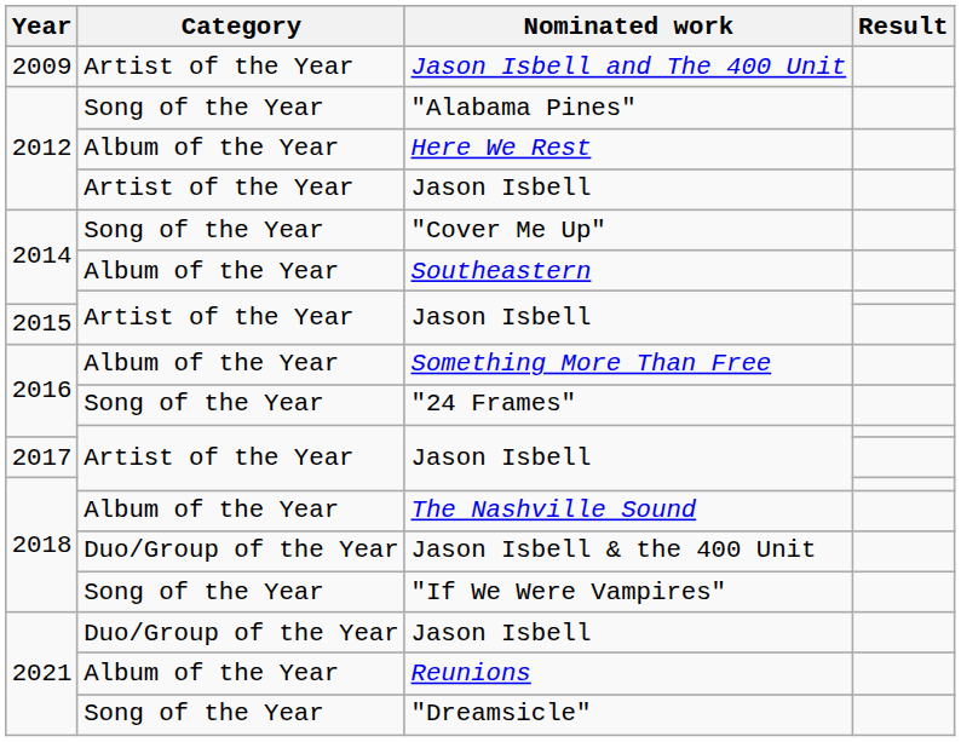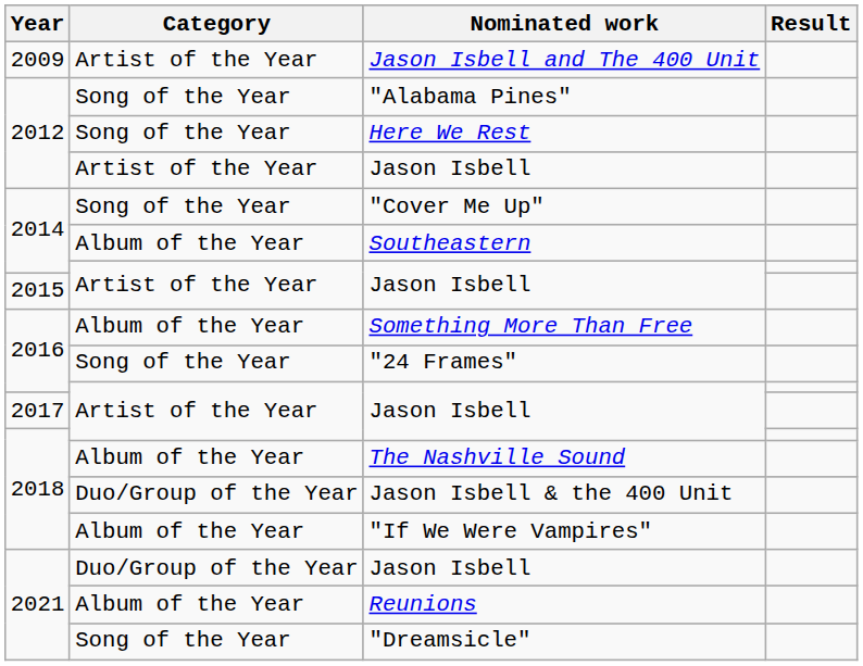 <table class="wikitable">
 <tr>
 <th>Year</th>
 <th>Category</th>
 <th>Nominated work</th>
 <th>Result</th>
 </tr>
 <tr>
 <td>2009</td>
 <td>Artist of the Year</td>
 <td><em><a href='#'>Jason Isbell and The 400 Unit</a></em></td>
 <td></td>
 </tr>
 <tr>
 <td rowspan=3>2012</td>
 <td>Song of the Year</td>
 <td>"Alabama Pines"</td>
 <td></td>
 </tr>
 <tr>
-<td>Album of the Year</td>
+<td>Song of the Year</td>
 <td><em><a href='#'>Here We Rest</a></em></td>
 <td></td>
 </tr>
 <tr>
 <td>Artist of the Year</td>
 <td>Jason Isbell</td>
 <td></td>
 </tr>
 <tr>
 <td rowspan=3>2014</td>
 <td>Song of the Year</td>
 <td>"Cover Me Up"</td>
 <td></td>
 </tr>
 <tr>
 <td>Album of the Year</td>
 <td><a href='#'><em>Southeastern</em></a></td>
 <td></td>
 </tr>
 <tr>
 <td rowspan=2>Artist of the Year</td>
 <td rowspan=2>Jason Isbell</td>
 <td></td>
 </tr>
 <tr>
 <td>2015</td>
 <td></td>
 </tr>
 <tr>
 <td rowspan=3>2016</td>
 <td>Album of the Year</td>
 <td><em><a href='#'>Something More Than Free</a></em></td>
 <td></td>
 </tr>
 <tr>
 <td>Song of the Year</td>
 <td>"24 Frames"</td>
 <td></td>
 </tr>
 <tr>
 <td rowspan=3>Artist of the Year</td>
 <td rowspan=3>Jason Isbell</td>
 <td></td>
 </tr>
 <tr>
 <td>2017</td>
 <td></td>
 </tr>
 <tr>
 <td rowspan=4>2018</td>
 <td></td>
 </tr>
 <tr>
 <td>Album of the Year</td>
 <td><em><a href='#'>The Nashville Sound</a></em></td>
 <td></td>
 </tr>
 <tr>
 <td>Duo/Group of the Year</td>
 <td>Jason Isbell & the 400 Unit</td>
 <td></td>
 </tr>
 <tr>
-<td>Song of the Year</td>
+<td>Album of the Year</td>
 <td>"If We Were Vampires"</td>
 <td></td>
 </tr>
 <tr>
 <td rowspan=3>2021</td>
 <td>Duo/Group of the Year</td>
 <td>Jason Isbell</td>
 <td></td>
 </tr>
 <tr>
 <td>Album of the Year</td>
 <td><em><a href='#'>Reunions</a></em></td>
 <td></td>
 </tr>
 <tr>
 <td>Song of the Year</td>
 <td>"Dreamsicle"</td>
 <td></td>
 </tr>
 </table>
